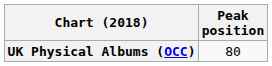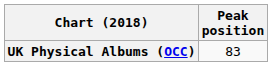 <table class="wikitable sortable plainrowheaders">
 <tr>
 <th scope="col">Chart (2018)</th>
 <th scope="col">Peak<br>position</th>
 </tr>
 <tr>
 <th scope="row">UK Physical Albums (<a href='#'>OCC</a>)</th>
-<td align="center">80</td>
+<td align="center">83</td>
 </tr>
 </table>
